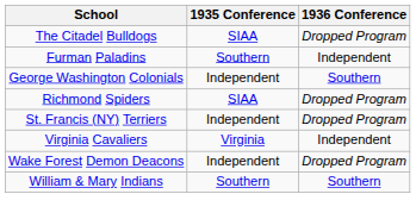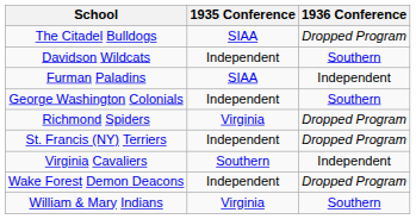 <table class="wikitable sortable">
 <tr>
 <th>School</th>
 <th>1935 Conference</th>
 <th>1936 Conference</th>
 </tr>
 <tr style="text-align:center;">
 <td><a href='#'>The Citadel</a> <a href='#'>Bulldogs</a></td>
 <td><a href='#'>SIAA</a></td>
 <td><em>Dropped Program</em></td>
 </tr>
 <tr style="text-align:center;">
+<td><a href='#'>Davidson</a> <a href='#'>Wildcats</a></td>
+<td>Independent</td>
+<td><a href='#'>Southern</a></td>
+</tr>
+<tr style="text-align:center;">
 <td><a href='#'>Furman</a> <a href='#'>Paladins</a></td>
-<td><a href='#'>Southern</a></td>
+<td><a href='#'>SIAA</a></td>
 <td>Independent</td>
 </tr>
 <tr style="text-align:center;">
 <td><a href='#'>George Washington</a> <a href='#'>Colonials</a></td>
 <td>Independent</td>
 <td><a href='#'>Southern</a></td>
 </tr>
 <tr style="text-align:center;">
 <td><a href='#'>Richmond</a> <a href='#'>Spiders</a></td>
-<td><a href='#'>SIAA</a></td>
+<td><a href='#'>Virginia</a></td>
 <td><em>Dropped Program</em></td>
 </tr>
 <tr style="text-align:center;">
 <td><a href='#'>St. Francis (NY)</a> <a href='#'>Terriers</a></td>
 <td>Independent</td>
 <td><em>Dropped Program</em></td>
 </tr>
 <tr style="text-align:center;">
 <td><a href='#'>Virginia</a> <a href='#'>Cavaliers</a></td>
-<td><a href='#'>Virginia</a></td>
+<td><a href='#'>Southern</a></td>
 <td>Independent</td>
 </tr>
 <tr style="text-align:center;">
 <td><a href='#'>Wake Forest</a> <a href='#'>Demon Deacons</a></td>
 <td>Independent</td>
 <td><em>Dropped Program</em></td>
 </tr>
 <tr style="text-align:center;">
 <td><a href='#'>William & Mary</a> <a href='#'>Indians</a></td>
-<td><a href='#'>Southern</a></td>
+<td><a href='#'>Virginia</a></td>
 <td><a href='#'>Southern</a></td>
 </tr>
 </table>
